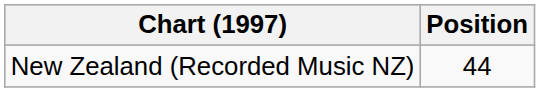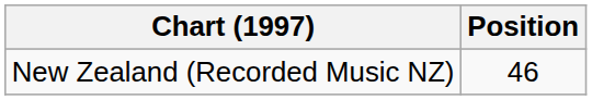 <table class="wikitable sortable">
 <tr>
 <th>Chart (1997)</th>
 <th>Position</th>
 </tr>
 <tr>
 <td align="left">New Zealand (Recorded Music NZ)</td>
-<td align="center">44</td>
+<td align="center">46</td>
 </tr>
 </table>
